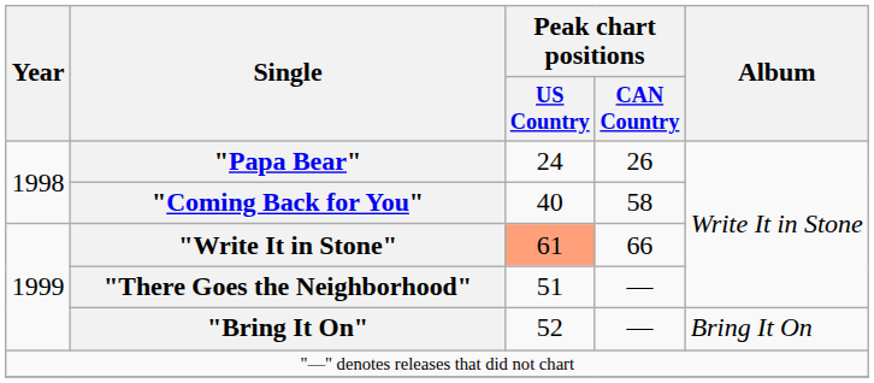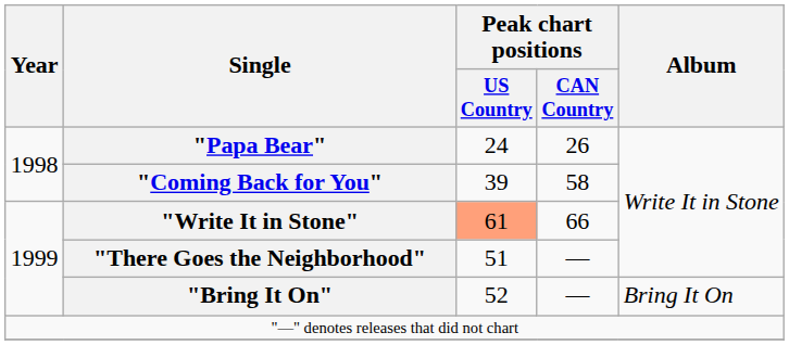 <table class="wikitable plainrowheaders" style="text-align:center;">
 <tr>
 <th rowspan="2">Year</th>
 <th rowspan="2" style="width:16em;">Single</th>
 <th colspan="2">Peak chart<br>positions</th>
 <th rowspan="2">Album</th>
 </tr>
 <tr style="font-size:smaller;">
 <th width="45"><a href='#'>US Country</a><br></th>
 <th width="45"><a href='#'>CAN Country</a><br></th>
 </tr>
 <tr>
 <td rowspan="2">1998</td>
 <th scope="row">"<a href='#'>Papa Bear</a>"</th>
 <td>24</td>
 <td>26</td>
 <td align="left" rowspan="4"><em>Write It in Stone</em></td>
 </tr>
 <tr>
 <th scope="row">"<a href='#'>Coming Back for You</a>"</th>
-<td>40</td>
+<td>39</td>
 <td>58</td>
 </tr>
 <tr>
 <td rowspan="3">1999</td>
 <th scope="row">"Write It in Stone"</th>
 <td style="background: lightsalmon;">61</td>
 <td>66</td>
 </tr>
 <tr>
 <th scope="row">"There Goes the Neighborhood"</th>
 <td>51</td>
 <td>—</td>
 </tr>
 <tr>
 <th scope="row">"Bring It On"</th>
 <td>52</td>
 <td>—</td>
 <td align="left"><em>Bring It On</em></td>
 </tr>
 <tr>
 <td colspan="5" style="font-size:8pt">"—" denotes releases that did not chart</td>
 </tr>
 <tr>
 </tr>
 </table>
